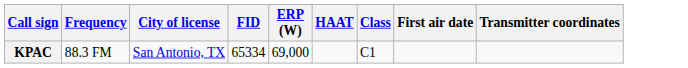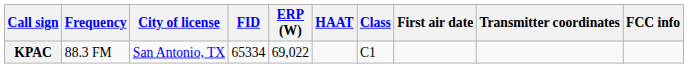 <table class="wikitable">
 <tr>
 <th scope="col"><a href='#'>Call sign</a></th>
 <th scope="col"><a href='#'>Frequency</a></th>
 <th scope="col"><a href='#'>City of license</a></th>
 <th scope="col"><a href='#'>FID</a></th>
 <th scope="col"><a href='#'>ERP</a><br>(W)</th>
 <th scope="col"><a href='#'>HAAT</a></th>
 <th scope="col"><a href='#'>Class</a></th>
 <th scope="col">First air date</th>
 <th scope="col">Transmitter coordinates</th>
+<th scope="col">FCC info</th>
 </tr>
 <tr>
 <th scope="row">KPAC</th>
 <td>88.3 FM</td>
 <td><a href='#'>San Antonio, TX</a></td>
 <td style="text-align: right;">65334</td>
-<td style="text-align: right;">69,000</td>
+<td style="text-align: right;">69,022</td>
 <td></td>
 <td>C1</td>
 <td></td>
 <td></td>
+<td><br></td>
 </tr>
 </table>
